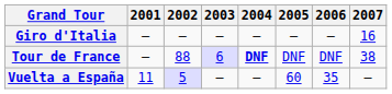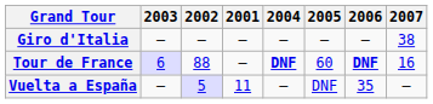 <table class="wikitable plainrowheaders">
 <tr>
 <th scope="col"><a href='#'>Grand Tour</a></th>
+<th scope="col">2003</th>
+<th scope="col">2002</th>
 <th scope="col">2001</th>
-<th scope="col">2002</th>
-<th scope="col">2003</th>
 <th scope="col">2004</th>
 <th scope="col">2005</th>
 <th scope="col">2006</th>
 <th scope="col">2007</th>
 </tr>
 <tr style="text-align:center;">
 <th scope="row"> <a href='#'>Giro d'Italia</a></th>
 <td>—</td>
 <td>—</td>
 <td>—</td>
 <td>—</td>
 <td>—</td>
 <td>—</td>
+<td><a href='#'>38</a></td>
+</tr>
+<tr style="text-align:center;">
+<th scope="row"> <a href='#'>Tour de France</a></th>
+<td align="center" style="background:#ddddff;"><a href='#'>6</a></td>
+<td><a href='#'>88</a></td>
+<td>—</td>
+<td><strong><a href='#'>DNF</a></strong></td>
+<td><a href='#'>60</a></td>
+<td><strong><a href='#'>DNF</a></strong></td>
 <td><a href='#'>16</a></td>
 </tr>
 <tr style="text-align:center;">
-<th scope="row"> <a href='#'>Tour de France</a></th>
+<th scope="row"> <a href='#'>Vuelta a España</a></th>
 <td>—</td>
-<td><a href='#'>88</a></td>
-<td align="center" style="background:#ddddff;"><a href='#'>6</a></td>
-<td><strong><a href='#'>DNF</a></strong></td>
+<td align="center" style="background:#ddddff;"><a href='#'>5</a></td>
+<td><a href='#'>11</a></td>
+<td>—</td>
 <td><a href='#'>DNF</a></td>
-<td><a href='#'>DNF</a></td>
-<td><a href='#'>38</a></td>
-</tr>
-<tr style="text-align:center;">
-<th scope="row"> <a href='#'>Vuelta a España</a></th>
-<td><a href='#'>11</a></td>
-<td align="center" style="background:#ddddff;"><a href='#'>5</a></td>
-<td>—</td>
-<td>—</td>
-<td><a href='#'>60</a></td>
 <td><a href='#'>35</a></td>
 <td>—</td>
 </tr>
 </table>
